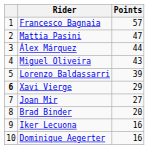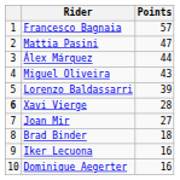 <table class="wikitable" style="font-size: 95%;">
 <tr>
 <th></th>
 <th>Rider</th>
 <th>Points</th>
 </tr>
 <tr>
 <td align=center>1</td>
 <td> <a href='#'>Francesco Bagnaia</a></td>
 <td align=right>57</td>
 </tr>
 <tr>
 <td align=center>2</td>
 <td> <a href='#'>Mattia Pasini</a></td>
 <td align=right>47</td>
 </tr>
 <tr>
 <td align=center>3</td>
 <td> <a href='#'>Álex Márquez</a></td>
 <td align=right>44</td>
 </tr>
 <tr>
 <td align=center>4</td>
 <td> <a href='#'>Miguel Oliveira</a></td>
 <td align=right>43</td>
 </tr>
 <tr>
 <td align=center>5</td>
 <td> <a href='#'>Lorenzo Baldassarri</a></td>
 <td align=right>39</td>
 </tr>
 <tr>
 <td align=center><strong>6</strong></td>
 <td> <a href='#'>Xavi Vierge</a></td>
-<td align=right>29</td>
+<td align=right>28</td>
 </tr>
 <tr>
 <td align=center>7</td>
 <td> <a href='#'>Joan Mir</a></td>
 <td align=right>27</td>
 </tr>
 <tr>
 <td align=center>8</td>
 <td> <a href='#'>Brad Binder</a></td>
-<td align=right>20</td>
+<td align=right>18</td>
 </tr>
 <tr>
 <td align=center>9</td>
 <td> <a href='#'>Iker Lecuona</a></td>
 <td align=right>16</td>
 </tr>
 <tr>
 <td align=center>10</td>
 <td> <a href='#'>Dominique Aegerter</a></td>
 <td align=right>16</td>
 </tr>
 </table>
